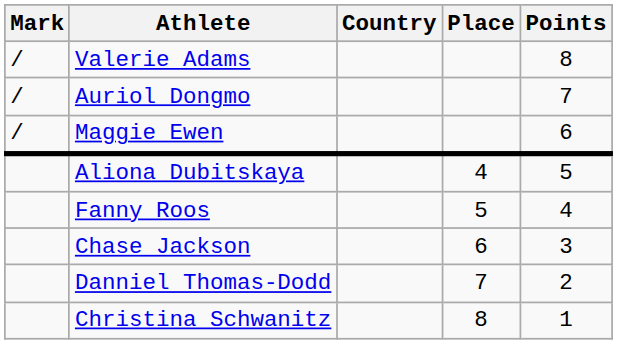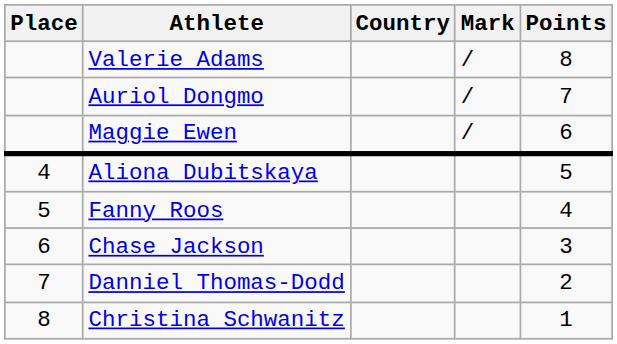 <table class="wikitable">
 <tr>
-<th>Mark</th>
+<th>Place</th>
 <th>Athlete</th>
 <th>Country</th>
-<th>Place</th>
+<th>Mark</th>
 <th>Points</th>
 </tr>
 <tr>
-<td> /<br><em></em></td>
+<td align=center></td>
 <td><a href='#'>Valerie Adams</a></td>
 <td></td>
-<td align=center></td>
+<td> /<br><em></em></td>
 <td align=center>8</td>
 </tr>
 <tr>
-<td> /<br><em></em></td>
+<td align=center></td>
 <td><a href='#'>Auriol Dongmo</a></td>
 <td></td>
-<td align=center></td>
+<td> /<br><em></em></td>
 <td align=center>7</td>
 </tr>
 <tr>
-<td> /<br><em></em></td>
+<td align=center></td>
 <td><a href='#'>Maggie Ewen</a></td>
 <td></td>
-<td align=center></td>
+<td> /<br><em></em></td>
 <td align=center>6</td>
 </tr>
 <tr style="border-top:3px solid black;">
-<td></td>
+<td align=center>4</td>
 <td><a href='#'>Aliona Dubitskaya</a></td>
 <td></td>
-<td align=center>4</td>
+<td></td>
 <td align=center>5</td>
 </tr>
 <tr>
-<td></td>
+<td align=center>5</td>
 <td><a href='#'>Fanny Roos</a></td>
 <td></td>
-<td align=center>5</td>
+<td></td>
 <td align=center>4</td>
 </tr>
 <tr>
-<td></td>
+<td align=center>6</td>
 <td><a href='#'>Chase Jackson</a></td>
 <td></td>
-<td align=center>6</td>
+<td></td>
 <td align=center>3</td>
 </tr>
 <tr>
-<td></td>
+<td align=center>7</td>
 <td><a href='#'>Danniel Thomas-Dodd</a></td>
 <td></td>
-<td align=center>7</td>
+<td></td>
 <td align=center>2</td>
 </tr>
 <tr>
-<td></td>
+<td align=center>8</td>
 <td><a href='#'>Christina Schwanitz</a></td>
 <td></td>
-<td align=center>8</td>
+<td></td>
 <td align=center>1</td>
 </tr>
 </table>
